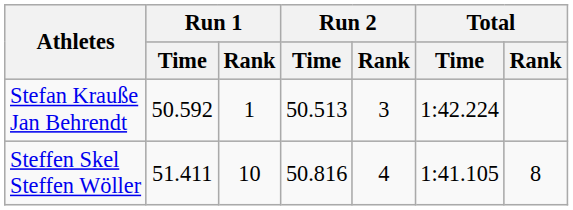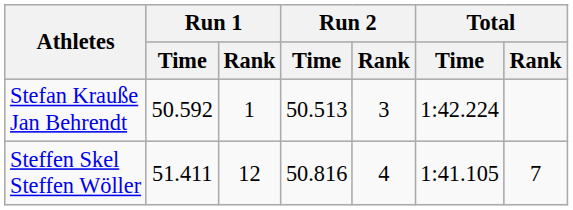 <table class="wikitable" border="1" style="font-size:90%">
 <tr>
 <th rowspan="2">Athletes</th>
 <th colspan="2">Run 1</th>
 <th colspan="2">Run 2</th>
 <th colspan="2">Total</th>
 </tr>
 <tr>
 <th>Time</th>
 <th>Rank</th>
 <th>Time</th>
 <th>Rank</th>
 <th>Time</th>
 <th>Rank</th>
 </tr>
 <tr>
 <td><a href='#'>Stefan Krauße</a><br><a href='#'>Jan Behrendt</a></td>
 <td align="center">50.592</td>
 <td align="center">1</td>
 <td align="center">50.513</td>
 <td align="center">3</td>
 <td align="center">1:42.224</td>
 <td align="center"></td>
 </tr>
 <tr>
 <td><a href='#'>Steffen Skel</a><br><a href='#'>Steffen Wöller</a></td>
 <td align="center">51.411</td>
-<td align="center">10</td>
+<td align="center">12</td>
 <td align="center">50.816</td>
 <td align="center">4</td>
 <td align="center">1:41.105</td>
-<td align="center">8</td>
+<td align="center">7</td>
 </tr>
 </table>
